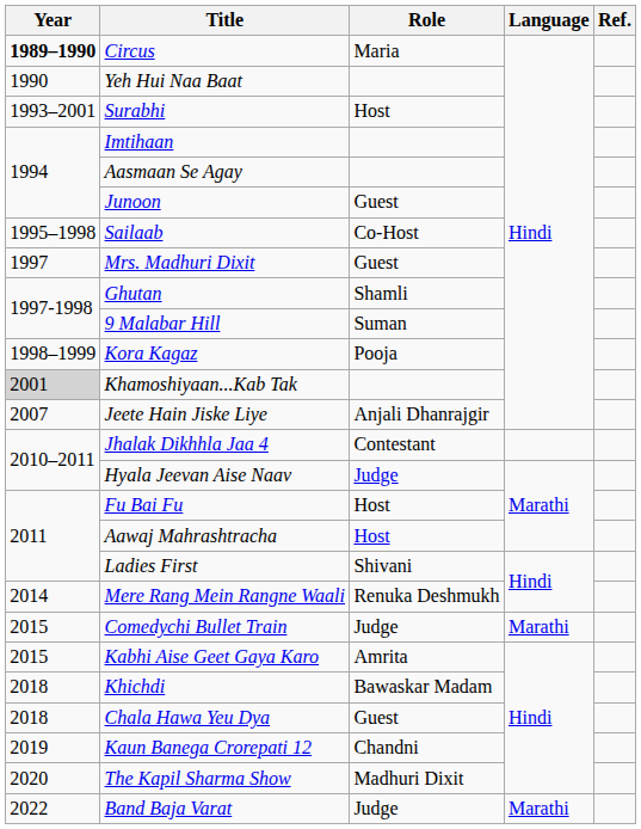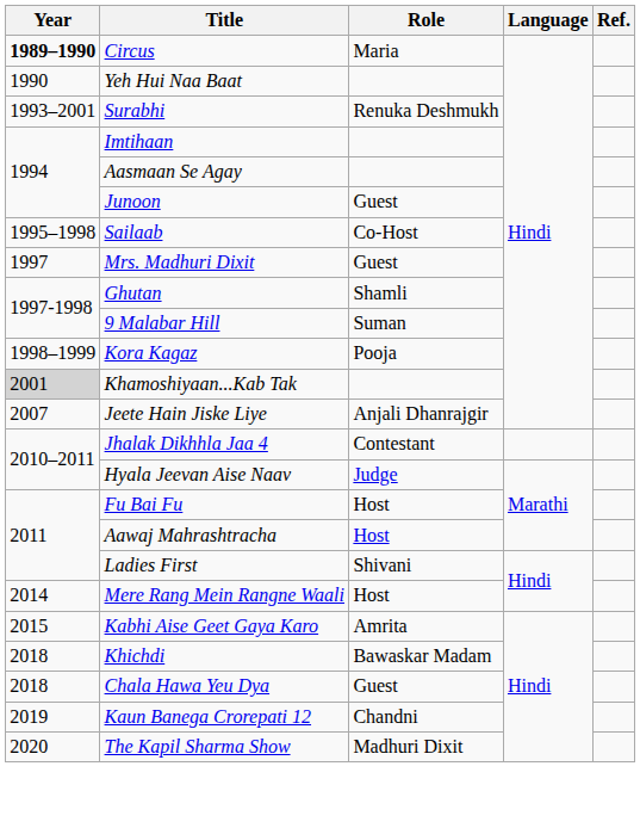 <table class="wikitable sortable">
 <tr>
 <th>Year</th>
 <th>Title</th>
 <th>Role</th>
 <th>Language</th>
 <th>Ref.</th>
 </tr>
 <tr>
 <td><strong>1989–1990</strong></td>
 <td><em><a href='#'>Circus</a></em></td>
 <td>Maria</td>
 <td rowspan="13"><a href='#'>Hindi</a></td>
 <td></td>
 </tr>
 <tr>
 <td>1990</td>
 <td><em>Yeh Hui Naa Baat</em></td>
 <td></td>
 </tr>
 <tr>
 <td>1993–2001</td>
 <td><em><a href='#'>Surabhi</a></em></td>
-<td>Host</td>
+<td>Renuka Deshmukh</td>
 <td></td>
 </tr>
 <tr>
 <td rowspan="3">1994</td>
 <td><em><a href='#'>Imtihaan</a></em></td>
 <td></td>
 <td></td>
 </tr>
 <tr>
 <td><em>Aasmaan Se Agay</em></td>
 <td></td>
 <td></td>
 </tr>
 <tr>
 <td><em><a href='#'>Junoon</a></em></td>
 <td>Guest</td>
 <td></td>
 </tr>
 <tr>
 <td>1995–1998</td>
 <td><em><a href='#'>Sailaab</a></em></td>
 <td>Co-Host</td>
 <td></td>
 </tr>
 <tr>
 <td>1997</td>
 <td><em><a href='#'>Mrs. Madhuri Dixit</a></em></td>
 <td>Guest</td>
 <td></td>
 </tr>
 <tr>
 <td rowspan="2">1997-1998</td>
 <td><em><a href='#'>Ghutan</a></em></td>
 <td>Shamli</td>
 <td></td>
 </tr>
 <tr>
 <td><em><a href='#'>9 Malabar Hill</a></em></td>
 <td>Suman</td>
 <td></td>
 </tr>
 <tr>
 <td>1998–1999</td>
 <td><em><a href='#'>Kora Kagaz</a></em></td>
 <td>Pooja</td>
 <td></td>
 </tr>
 <tr>
 <td style="background: lightgrey;">2001</td>
 <td><em>Khamoshiyaan...Kab Tak</em></td>
 <td></td>
 <td></td>
 </tr>
 <tr>
 <td>2007</td>
 <td><em>Jeete Hain Jiske Liye</em></td>
 <td>Anjali Dhanrajgir</td>
 <td></td>
 </tr>
 <tr>
 <td rowspan="2">2010–2011</td>
 <td><em><a href='#'>Jhalak Dikhhla Jaa 4</a></em></td>
 <td>Contestant</td>
 <td></td>
 </tr>
 <tr>
 <td><em>Hyala Jeevan Aise Naav</em></td>
 <td><a href='#'>Judge</a></td>
 <td rowspan="3"><a href='#'>Marathi</a></td>
 <td></td>
 </tr>
 <tr>
 <td rowspan="3">2011</td>
 <td><em><a href='#'>Fu Bai Fu</a></em></td>
 <td>Host</td>
 <td></td>
 </tr>
 <tr>
 <td><em>Aawaj Mahrashtracha</em></td>
 <td><a href='#'>Host</a></td>
 <td></td>
 </tr>
 <tr>
 <td><em>Ladies First</em></td>
 <td>Shivani</td>
 <td rowspan="2"><a href='#'>Hindi</a></td>
 <td></td>
 </tr>
 <tr>
 <td>2014</td>
 <td><em><a href='#'>Mere Rang Mein Rangne Waali</a></em></td>
-<td>Renuka Deshmukh</td>
-<td></td>
-</tr>
-<tr>
-<td>2015</td>
-<td><em><a href='#'>Comedychi Bullet Train</a></em></td>
-<td>Judge</td>
-<td><a href='#'>Marathi</a></td>
+<td>Host</td>
 <td></td>
 </tr>
 <tr>
 <td>2015</td>
 <td><em><a href='#'>Kabhi Aise Geet Gaya Karo</a></em></td>
 <td>Amrita</td>
 <td rowspan="5"><a href='#'>Hindi</a></td>
 <td></td>
 </tr>
 <tr>
 <td>2018</td>
 <td><em><a href='#'>Khichdi</a></em></td>
 <td>Bawaskar Madam</td>
 <td></td>
 </tr>
 <tr>
 <td>2018</td>
 <td><em><a href='#'>Chala Hawa Yeu Dya</a></em></td>
 <td>Guest</td>
 <td></td>
 </tr>
 <tr>
 <td>2019</td>
 <td><em><a href='#'>Kaun Banega Crorepati 12</a></em></td>
 <td>Chandni</td>
 <td></td>
 </tr>
 <tr>
 <td>2020</td>
 <td><em><a href='#'>The Kapil Sharma Show</a></em></td>
 <td>Madhuri Dixit</td>
 <td></td>
 </tr>
-<tr>
-<td>2022</td>
-<td><em><a href='#'>Band Baja Varat</a></em></td>
-<td>Judge</td>
-<td><a href='#'>Marathi</a></td>
-<td></td>
-</tr>
 </table>
